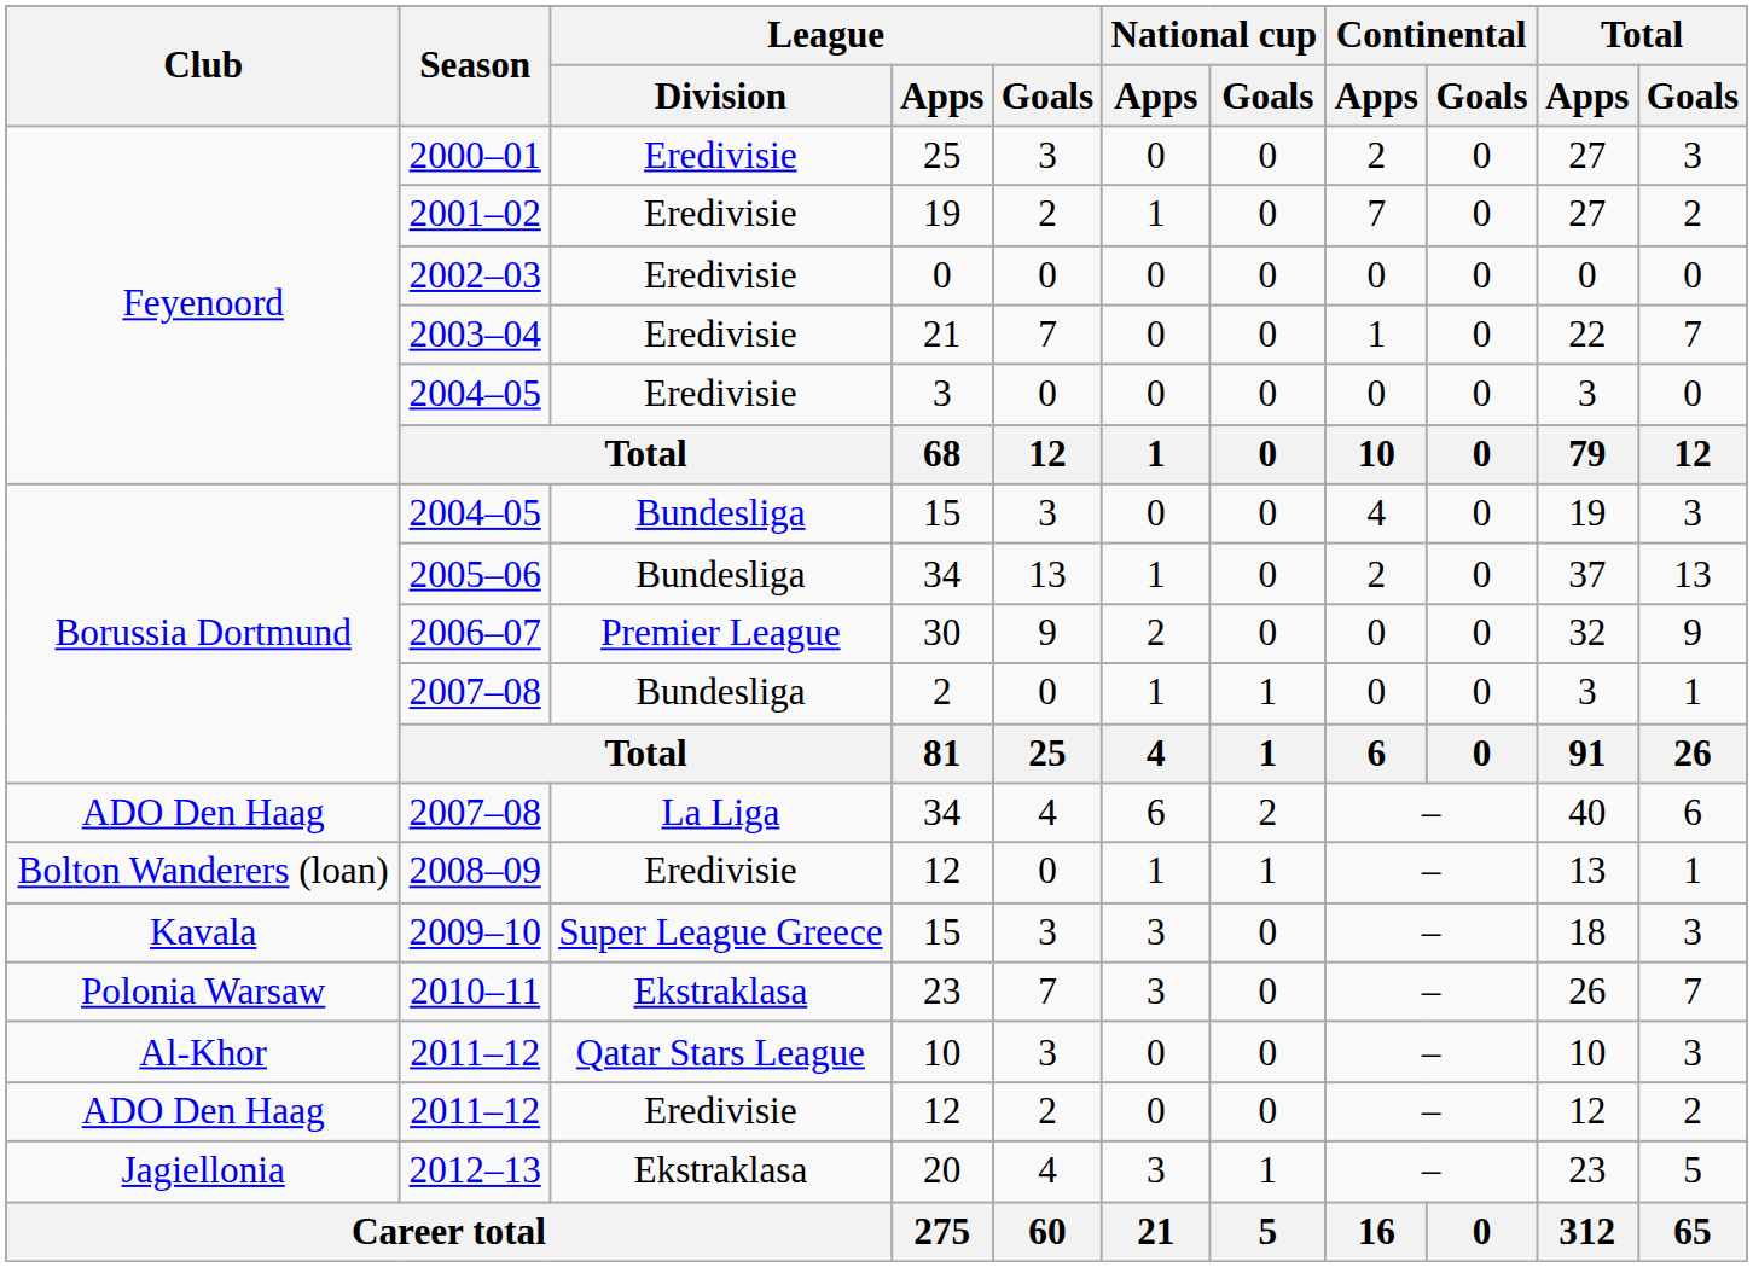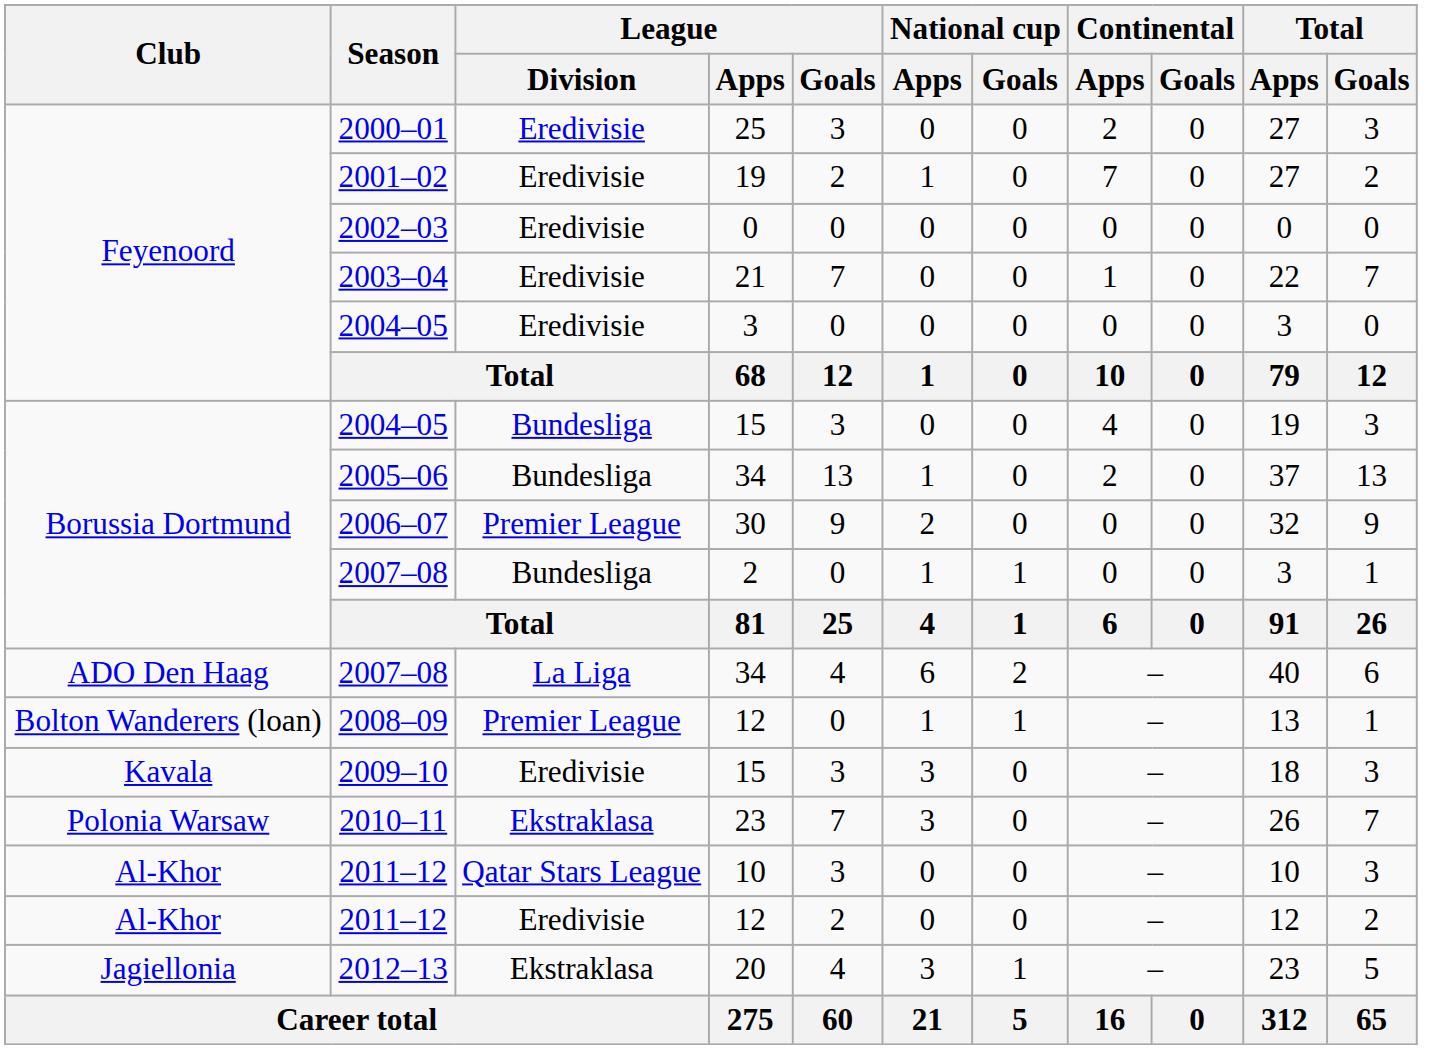 <table class="wikitable" style="text-align: center;">
 <tr>
 <th rowspan="2" width=160>Club</th>
 <th rowspan="2">Season</th>
 <th colspan="3">League</th>
 <th colspan="2">National cup</th>
 <th colspan="2">Continental</th>
 <th colspan="2">Total</th>
 </tr>
 <tr>
 <th>Division</th>
 <th>Apps</th>
 <th>Goals</th>
 <th>Apps</th>
 <th>Goals</th>
 <th>Apps</th>
 <th>Goals</th>
 <th>Apps</th>
 <th>Goals</th>
 </tr>
 <tr>
 <td rowspan=6><a href='#'>Feyenoord</a></td>
 <td><a href='#'>2000–01</a></td>
 <td><a href='#'>Eredivisie</a></td>
 <td>25</td>
 <td>3</td>
 <td>0</td>
 <td>0</td>
 <td>2</td>
 <td>0</td>
 <td>27</td>
 <td>3</td>
 </tr>
 <tr>
 <td><a href='#'>2001–02</a></td>
 <td>Eredivisie</td>
 <td>19</td>
 <td>2</td>
 <td>1</td>
 <td>0</td>
 <td>7</td>
 <td>0</td>
 <td>27</td>
 <td>2</td>
 </tr>
 <tr>
 <td><a href='#'>2002–03</a></td>
 <td>Eredivisie</td>
 <td>0</td>
 <td>0</td>
 <td>0</td>
 <td>0</td>
 <td>0</td>
 <td>0</td>
 <td>0</td>
 <td>0</td>
 </tr>
 <tr>
 <td><a href='#'>2003–04</a></td>
 <td>Eredivisie</td>
 <td>21</td>
 <td>7</td>
 <td>0</td>
 <td>0</td>
 <td>1</td>
 <td>0</td>
 <td>22</td>
 <td>7</td>
 </tr>
 <tr>
 <td><a href='#'>2004–05</a></td>
 <td>Eredivisie</td>
 <td>3</td>
 <td>0</td>
 <td>0</td>
 <td>0</td>
 <td>0</td>
 <td>0</td>
 <td>3</td>
 <td>0</td>
 </tr>
 <tr>
 <th colspan="2">Total</th>
 <th>68</th>
 <th>12</th>
 <th>1</th>
 <th>0</th>
 <th>10</th>
 <th>0</th>
 <th>79</th>
 <th>12</th>
 </tr>
 <tr>
 <td rowspan=5><a href='#'>Borussia Dortmund</a></td>
 <td><a href='#'>2004–05</a></td>
 <td><a href='#'>Bundesliga</a></td>
 <td>15</td>
 <td>3</td>
 <td>0</td>
 <td>0</td>
 <td>4</td>
 <td>0</td>
 <td>19</td>
 <td>3</td>
 </tr>
 <tr>
 <td><a href='#'>2005–06</a></td>
 <td>Bundesliga</td>
 <td>34</td>
 <td>13</td>
 <td>1</td>
 <td>0</td>
 <td>2</td>
 <td>0</td>
 <td>37</td>
 <td>13</td>
 </tr>
 <tr>
 <td><a href='#'>2006–07</a></td>
 <td><a href='#'>Premier League</a></td>
 <td>30</td>
 <td>9</td>
 <td>2</td>
 <td>0</td>
 <td>0</td>
 <td>0</td>
 <td>32</td>
 <td>9</td>
 </tr>
 <tr>
 <td><a href='#'>2007–08</a></td>
 <td>Bundesliga</td>
 <td>2</td>
 <td>0</td>
 <td>1</td>
 <td>1</td>
 <td>0</td>
 <td>0</td>
 <td>3</td>
 <td>1</td>
 </tr>
 <tr>
 <th colspan="2">Total</th>
 <th>81</th>
 <th>25</th>
 <th>4</th>
 <th>1</th>
 <th>6</th>
 <th>0</th>
 <th>91</th>
 <th>26</th>
 </tr>
 <tr>
 <td><a href='#'>ADO Den Haag</a></td>
 <td><a href='#'>2007–08</a></td>
 <td><a href='#'>La Liga</a></td>
 <td>34</td>
 <td>4</td>
 <td>6</td>
 <td>2</td>
 <td colspan="2">–</td>
 <td>40</td>
 <td>6</td>
 </tr>
 <tr>
 <td><a href='#'>Bolton Wanderers</a> (loan)</td>
 <td><a href='#'>2008–09</a></td>
-<td>Eredivisie</td>
+<td><a href='#'>Premier League</a></td>
 <td>12</td>
 <td>0</td>
 <td>1</td>
 <td>1</td>
 <td colspan="2">–</td>
 <td>13</td>
 <td>1</td>
 </tr>
 <tr>
 <td><a href='#'>Kavala</a></td>
 <td><a href='#'>2009–10</a></td>
-<td><a href='#'>Super League Greece</a></td>
+<td>Eredivisie</td>
 <td>15</td>
 <td>3</td>
 <td>3</td>
 <td>0</td>
 <td colspan="2">–</td>
 <td>18</td>
 <td>3</td>
 </tr>
 <tr>
 <td><a href='#'>Polonia Warsaw</a></td>
 <td><a href='#'>2010–11</a></td>
 <td><a href='#'>Ekstraklasa</a></td>
 <td>23</td>
 <td>7</td>
 <td>3</td>
 <td>0</td>
 <td colspan="2">–</td>
 <td>26</td>
 <td>7</td>
 </tr>
 <tr>
 <td><a href='#'>Al-Khor</a></td>
 <td><a href='#'>2011–12</a></td>
 <td><a href='#'>Qatar Stars League</a></td>
 <td>10</td>
 <td>3</td>
 <td>0</td>
 <td>0</td>
 <td colspan="2">–</td>
 <td>10</td>
 <td>3</td>
 </tr>
 <tr>
-<td><a href='#'>ADO Den Haag</a></td>
+<td><a href='#'>Al-Khor</a></td>
 <td><a href='#'>2011–12</a></td>
 <td>Eredivisie</td>
 <td>12</td>
 <td>2</td>
 <td>0</td>
 <td>0</td>
 <td colspan="2">–</td>
 <td>12</td>
 <td>2</td>
 </tr>
 <tr>
 <td><a href='#'>Jagiellonia</a></td>
 <td><a href='#'>2012–13</a></td>
 <td>Ekstraklasa</td>
 <td>20</td>
 <td>4</td>
 <td>3</td>
 <td>1</td>
 <td colspan="2">–</td>
 <td>23</td>
 <td>5</td>
 </tr>
 <tr>
 <th colspan="3">Career total</th>
 <th>275</th>
 <th>60</th>
 <th>21</th>
 <th>5</th>
 <th>16</th>
 <th>0</th>
 <th>312</th>
 <th>65</th>
 </tr>
 </table>
